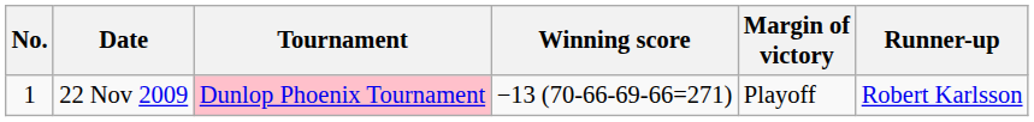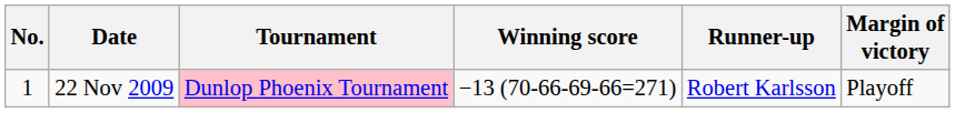 <table class="wikitable" style="font-size:95%;">
 <tr>
 <th>No.</th>
 <th>Date</th>
 <th>Tournament</th>
 <th>Winning score</th>
+<th>Runner-up</th>
 <th>Margin of<br>victory</th>
-<th>Runner-up</th>
 </tr>
 <tr>
 <td align=center>1</td>
 <td align=right>22 Nov <a href='#'>2009</a></td>
 <td style="background: pink;"><a href='#'>Dunlop Phoenix Tournament</a></td>
 <td>−13 (70-66-69-66=271)</td>
+<td> <a href='#'>Robert Karlsson</a></td>
 <td>Playoff</td>
-<td> <a href='#'>Robert Karlsson</a></td>
 </tr>
 </table>
